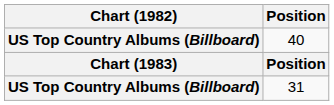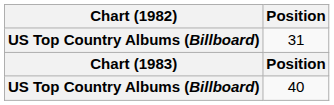 <table class="wikitable plainrowheaders" style="text-align:center">
 <tr>
 <th scope="col">Chart (1982)</th>
 <th scope="col">Position</th>
 </tr>
 <tr>
 <th scope="row">US Top Country Albums (<em>Billboard</em>)</th>
-<td>40</td>
+<td>31</td>
 </tr>
 <tr>
 <th scope="col">Chart (1983)</th>
 <th scope="col">Position</th>
 </tr>
 <tr>
 <th scope="row">US Top Country Albums (<em>Billboard</em>)</th>
-<td>31</td>
+<td>40</td>
 </tr>
 </table>
